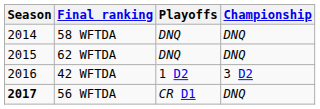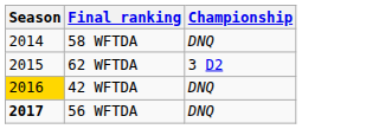 <table class="wikitable sortable">
 <tr>
 <th>Season</th>
 <th><a href='#'>Final ranking</a></th>
-<th>Playoffs</th>
 <th><a href='#'>Championship</a></th>
 </tr>
 <tr>
 <td>2014</td>
 <td>58 WFTDA</td>
 <td><em>DNQ</em></td>
-<td><em>DNQ</em></td>
 </tr>
 <tr>
 <td>2015</td>
 <td>62 WFTDA</td>
-<td><em>DNQ</em></td>
-<td><em>DNQ</em></td>
+<td>3 <a href='#'>D2</a></td>
 </tr>
 <tr>
-<td>2016</td>
+<td style="background: gold;">2016</td>
 <td>42 WFTDA</td>
-<td>1 <a href='#'>D2</a></td>
-<td>3 <a href='#'>D2</a></td>
+<td><em>DNQ</em></td>
 </tr>
 <tr>
 <td><strong>2017</strong></td>
 <td>56 WFTDA</td>
-<td><em>CR</em> <a href='#'>D1</a></td>
 <td><em>DNQ</em></td>
 </tr>
 </table>
